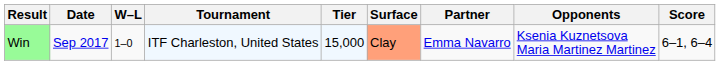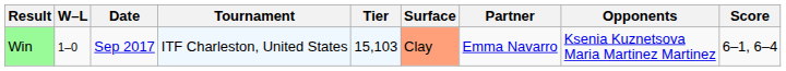 <table class="sortable wikitable">
 <tr>
 <th>Result</th>
+<th class="unsortable">W–L</th>
 <th>Date</th>
-<th class="unsortable">W–L</th>
 <th>Tournament</th>
 <th>Tier</th>
 <th>Surface</th>
 <th>Partner</th>
 <th>Opponents</th>
 <th class="unsortable">Score</th>
 </tr>
 <tr>
 <td style="background:#98fb98;">Win</td>
+<td><small>1–0</small></td>
 <td><a href='#'>Sep 2017</a></td>
-<td><small>1–0</small></td>
 <td style="background:#f0f8ff;">ITF Charleston, United States</td>
-<td style="background:#f0f8ff;">15,000</td>
+<td style="background:#f0f8ff;">15,103</td>
 <td style="background: lightsalmon;">Clay</td>
 <td> <a href='#'>Emma Navarro</a></td>
 <td> <a href='#'>Ksenia Kuznetsova</a> <br>  <a href='#'>Maria Martinez Martinez</a></td>
 <td>6–1, 6–4</td>
 </tr>
 </table>
